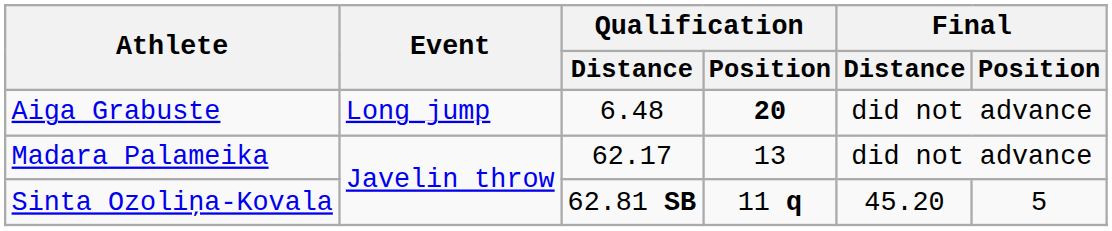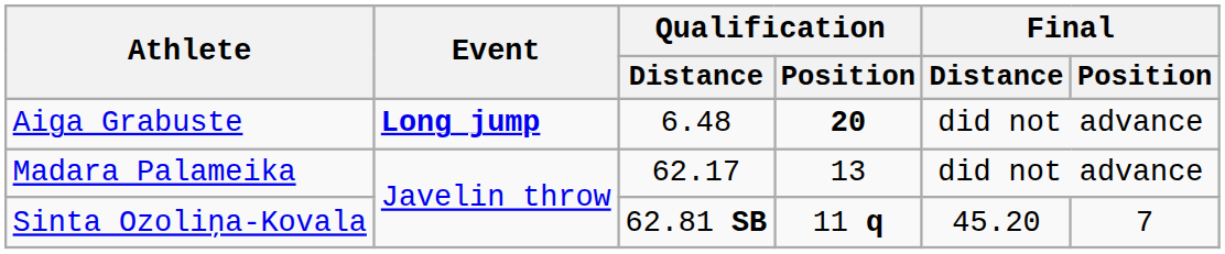 <table class=wikitable style="font-size:90%">
 <tr>
 <th rowspan="2">Athlete</th>
 <th rowspan="2">Event</th>
 <th colspan="2">Qualification</th>
 <th colspan="2">Final</th>
 </tr>
 <tr style="font-size:95%">
 <th>Distance</th>
 <th>Position</th>
 <th>Distance</th>
 <th>Position</th>
 </tr>
 <tr style=text-align:center>
 <td style=text-align:left><a href='#'>Aiga Grabuste</a></td>
-<td style=text-align:left><a href='#'>Long jump</a></td>
+<td style=text-align:left><strong><a href='#'>Long jump</a></strong></td>
 <td>6.48</td>
 <td><strong>20</strong></td>
 <td colspan="2">did not advance</td>
 </tr>
 <tr style=text-align:center>
 <td style=text-align:left><a href='#'>Madara Palameika</a></td>
 <td style=text-align:left rowspan=2><a href='#'>Javelin throw</a></td>
 <td>62.17</td>
 <td>13</td>
 <td colspan=2>did not advance</td>
 </tr>
 <tr style=text-align:center>
 <td style=text-align:left><a href='#'>Sinta Ozoliņa-Kovala</a></td>
 <td>62.81 <strong>SB</strong></td>
 <td>11 <strong>q</strong></td>
 <td>45.20</td>
-<td>5</td>
+<td>7</td>
 </tr>
 </table>
